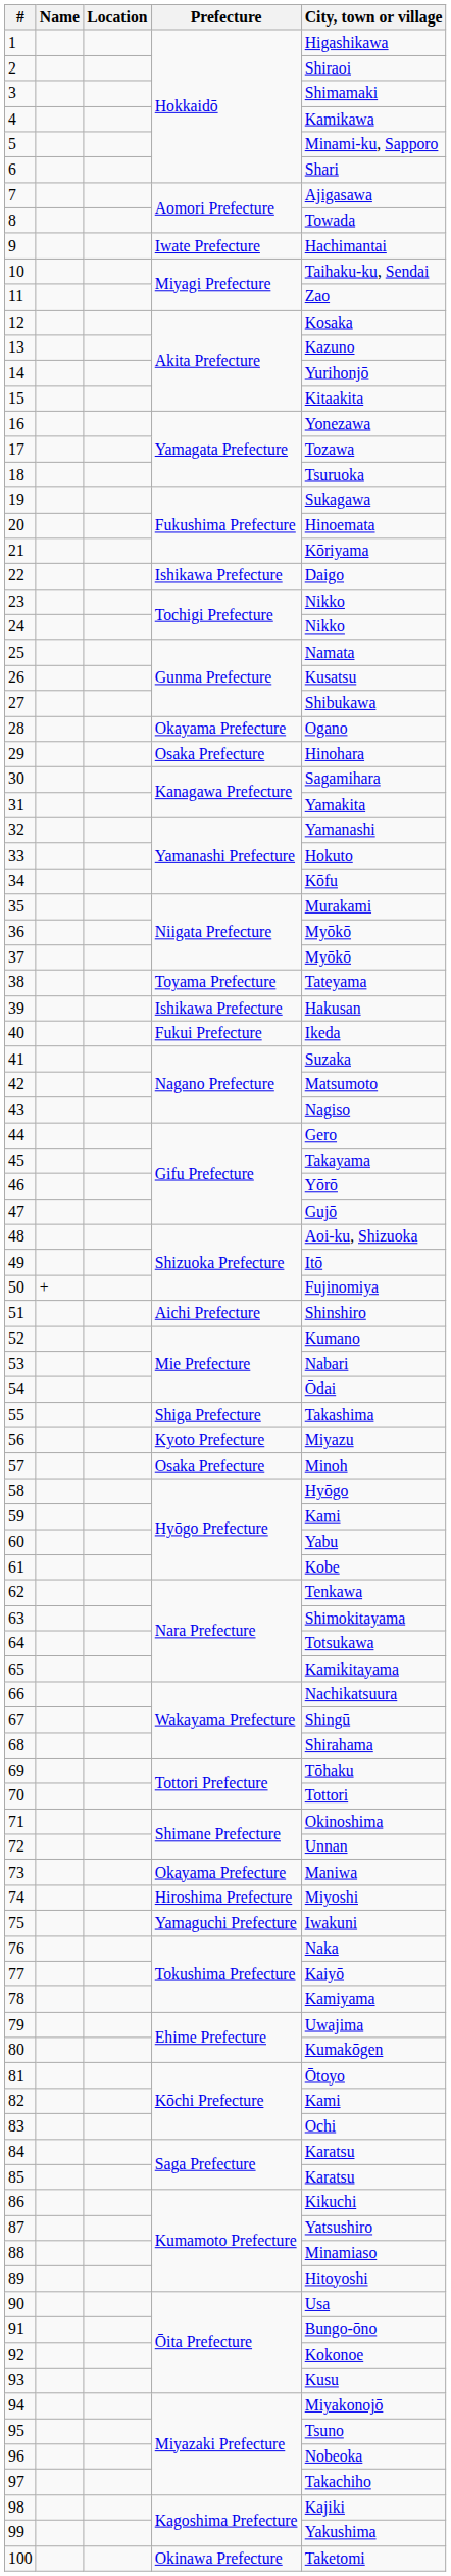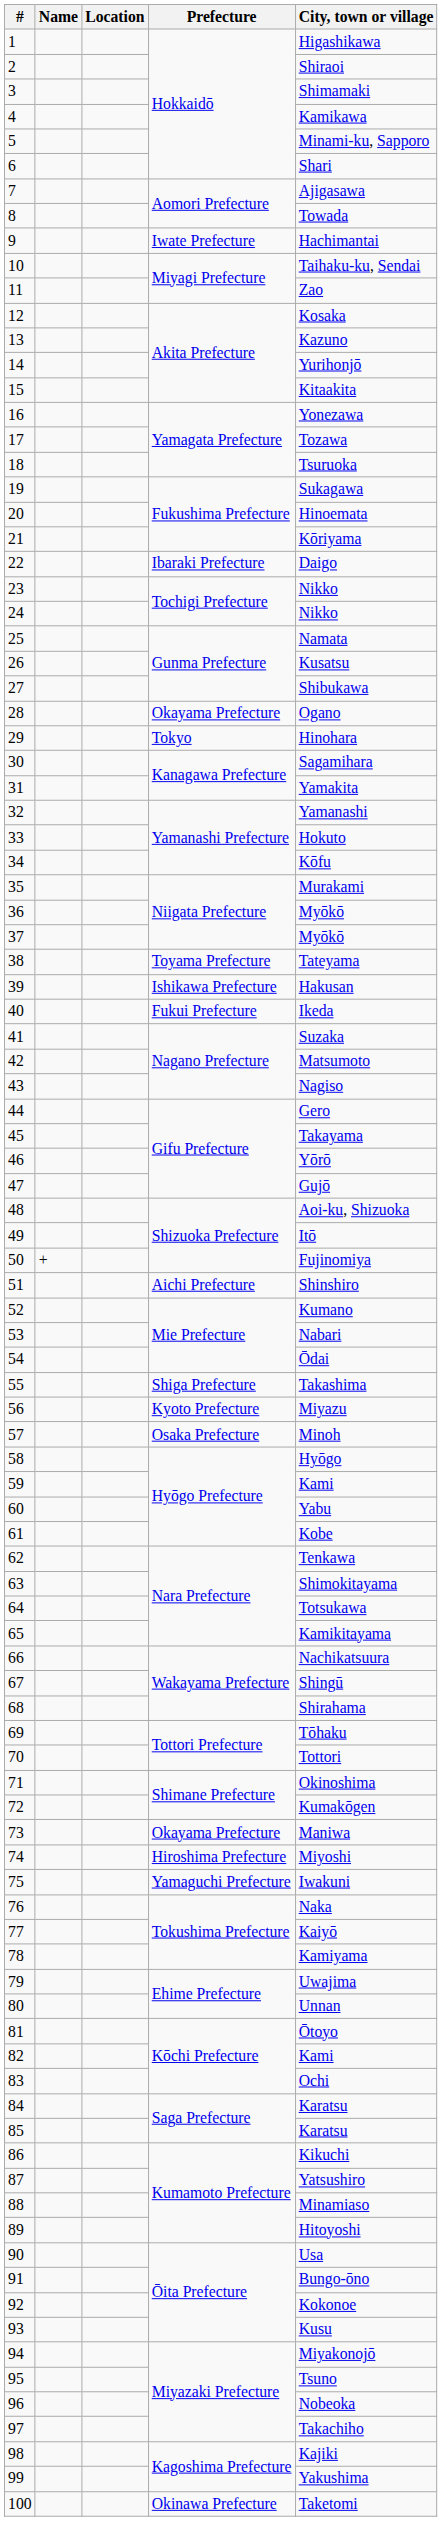 <table class="wikitable">
 <tr>
 <th>#</th>
 <th>Name</th>
 <th>Location</th>
 <th>Prefecture</th>
 <th>City, town or village</th>
 </tr>
 <tr>
 <td>1</td>
 <td></td>
 <td></td>
 <td rowspan="6"><a href='#'>Hokkaidō</a></td>
 <td><a href='#'>Higashikawa</a></td>
 </tr>
 <tr>
 <td>2</td>
 <td></td>
 <td></td>
 <td><a href='#'>Shiraoi</a></td>
 </tr>
 <tr>
 <td>3</td>
 <td></td>
 <td></td>
 <td><a href='#'>Shimamaki</a></td>
 </tr>
 <tr>
 <td>4</td>
 <td></td>
 <td></td>
 <td><a href='#'>Kamikawa</a></td>
 </tr>
 <tr>
 <td>5</td>
 <td></td>
 <td></td>
 <td><a href='#'>Minami-ku</a>, <a href='#'>Sapporo</a></td>
 </tr>
 <tr>
 <td>6</td>
 <td></td>
 <td></td>
 <td><a href='#'>Shari</a></td>
 </tr>
 <tr>
 <td>7</td>
 <td></td>
 <td></td>
 <td rowspan="2"><a href='#'>Aomori Prefecture</a></td>
 <td><a href='#'>Ajigasawa</a></td>
 </tr>
 <tr>
 <td>8</td>
 <td></td>
 <td></td>
 <td><a href='#'>Towada</a></td>
 </tr>
 <tr>
 <td>9</td>
 <td></td>
 <td></td>
 <td><a href='#'>Iwate Prefecture</a></td>
 <td><a href='#'>Hachimantai</a></td>
 </tr>
 <tr>
 <td>10</td>
 <td></td>
 <td></td>
 <td rowspan="2"><a href='#'>Miyagi Prefecture</a></td>
 <td><a href='#'>Taihaku-ku</a>, <a href='#'>Sendai</a></td>
 </tr>
 <tr>
 <td>11</td>
 <td></td>
 <td></td>
 <td><a href='#'>Zao</a></td>
 </tr>
 <tr>
 <td>12</td>
 <td></td>
 <td></td>
 <td rowspan="4"><a href='#'>Akita Prefecture</a></td>
 <td><a href='#'>Kosaka</a></td>
 </tr>
 <tr>
 <td>13</td>
 <td></td>
 <td></td>
 <td><a href='#'>Kazuno</a></td>
 </tr>
 <tr>
 <td>14</td>
 <td></td>
 <td></td>
 <td><a href='#'>Yurihonjō</a></td>
 </tr>
 <tr>
 <td>15</td>
 <td></td>
 <td></td>
 <td><a href='#'>Kitaakita</a></td>
 </tr>
 <tr>
 <td>16</td>
 <td></td>
 <td></td>
 <td rowspan="3"><a href='#'>Yamagata Prefecture</a></td>
 <td><a href='#'>Yonezawa</a></td>
 </tr>
 <tr>
 <td>17</td>
 <td></td>
 <td></td>
 <td><a href='#'>Tozawa</a></td>
 </tr>
 <tr>
 <td>18</td>
 <td></td>
 <td></td>
 <td><a href='#'>Tsuruoka</a></td>
 </tr>
 <tr>
 <td>19</td>
 <td></td>
 <td></td>
 <td rowspan="3"><a href='#'>Fukushima Prefecture</a></td>
 <td><a href='#'>Sukagawa</a></td>
 </tr>
 <tr>
 <td>20</td>
 <td></td>
 <td></td>
 <td><a href='#'>Hinoemata</a></td>
 </tr>
 <tr>
 <td>21</td>
 <td></td>
 <td></td>
 <td><a href='#'>Kōriyama</a></td>
 </tr>
 <tr>
 <td>22</td>
 <td></td>
 <td></td>
-<td><a href='#'>Ishikawa Prefecture</a></td>
+<td><a href='#'>Ibaraki Prefecture</a></td>
 <td><a href='#'>Daigo</a></td>
 </tr>
 <tr>
 <td>23</td>
 <td></td>
 <td></td>
 <td rowspan="2"><a href='#'>Tochigi Prefecture</a></td>
 <td><a href='#'>Nikko</a></td>
 </tr>
 <tr>
 <td>24</td>
 <td></td>
 <td></td>
 <td><a href='#'>Nikko</a></td>
 </tr>
 <tr>
 <td>25</td>
 <td></td>
 <td></td>
 <td rowspan="3"><a href='#'>Gunma Prefecture</a></td>
 <td><a href='#'>Namata</a></td>
 </tr>
 <tr>
 <td>26</td>
 <td></td>
 <td></td>
 <td><a href='#'>Kusatsu</a></td>
 </tr>
 <tr>
 <td>27</td>
 <td></td>
 <td></td>
 <td><a href='#'>Shibukawa</a></td>
 </tr>
 <tr>
 <td>28</td>
 <td></td>
 <td></td>
 <td><a href='#'>Okayama Prefecture</a></td>
 <td><a href='#'>Ogano</a></td>
 </tr>
 <tr>
 <td>29</td>
 <td></td>
 <td></td>
-<td><a href='#'>Osaka Prefecture</a></td>
+<td><a href='#'>Tokyo</a></td>
 <td><a href='#'>Hinohara</a></td>
 </tr>
 <tr>
 <td>30</td>
 <td></td>
 <td></td>
 <td rowspan="2"><a href='#'>Kanagawa Prefecture</a></td>
 <td><a href='#'>Sagamihara</a></td>
 </tr>
 <tr>
 <td>31</td>
 <td></td>
 <td></td>
 <td><a href='#'>Yamakita</a></td>
 </tr>
 <tr>
 <td>32</td>
 <td></td>
 <td></td>
 <td rowspan="3"><a href='#'>Yamanashi Prefecture</a></td>
 <td><a href='#'>Yamanashi</a></td>
 </tr>
 <tr>
 <td>33</td>
 <td></td>
 <td></td>
 <td><a href='#'>Hokuto</a></td>
 </tr>
 <tr>
 <td>34</td>
 <td></td>
 <td></td>
 <td><a href='#'>Kōfu</a></td>
 </tr>
 <tr>
 <td>35</td>
 <td></td>
 <td></td>
 <td rowspan="3"><a href='#'>Niigata Prefecture</a></td>
 <td><a href='#'>Murakami</a></td>
 </tr>
 <tr>
 <td>36</td>
 <td></td>
 <td></td>
 <td><a href='#'>Myōkō</a></td>
 </tr>
 <tr>
 <td>37</td>
 <td></td>
 <td></td>
 <td><a href='#'>Myōkō</a></td>
 </tr>
 <tr>
 <td>38</td>
 <td></td>
 <td></td>
 <td><a href='#'>Toyama Prefecture</a></td>
 <td><a href='#'>Tateyama</a></td>
 </tr>
 <tr>
 <td>39</td>
 <td></td>
 <td></td>
 <td><a href='#'>Ishikawa Prefecture</a></td>
 <td><a href='#'>Hakusan</a></td>
 </tr>
 <tr>
 <td>40</td>
 <td></td>
 <td></td>
 <td><a href='#'>Fukui Prefecture</a></td>
 <td><a href='#'>Ikeda</a></td>
 </tr>
 <tr>
 <td>41</td>
 <td></td>
 <td></td>
 <td rowspan="3"><a href='#'>Nagano Prefecture</a></td>
 <td><a href='#'>Suzaka</a></td>
 </tr>
 <tr>
 <td>42</td>
 <td></td>
 <td></td>
 <td><a href='#'>Matsumoto</a></td>
 </tr>
 <tr>
 <td>43</td>
 <td></td>
 <td></td>
 <td><a href='#'>Nagiso</a></td>
 </tr>
 <tr>
 <td>44</td>
 <td></td>
 <td></td>
 <td rowspan="4"><a href='#'>Gifu Prefecture</a></td>
 <td><a href='#'>Gero</a></td>
 </tr>
 <tr>
 <td>45</td>
 <td></td>
 <td></td>
 <td><a href='#'>Takayama</a></td>
 </tr>
 <tr>
 <td>46</td>
 <td></td>
 <td></td>
 <td><a href='#'>Yōrō</a></td>
 </tr>
 <tr>
 <td>47</td>
 <td></td>
 <td></td>
 <td><a href='#'>Gujō</a></td>
 </tr>
 <tr>
 <td>48</td>
 <td></td>
 <td></td>
 <td rowspan="3"><a href='#'>Shizuoka Prefecture</a></td>
 <td><a href='#'>Aoi-ku</a>, <a href='#'>Shizuoka</a></td>
 </tr>
 <tr>
 <td>49</td>
 <td></td>
 <td></td>
 <td><a href='#'>Itō</a></td>
 </tr>
 <tr>
 <td>50</td>
 <td>+</td>
 <td></td>
 <td><a href='#'>Fujinomiya</a></td>
 </tr>
 <tr>
 <td>51</td>
 <td></td>
 <td></td>
 <td><a href='#'>Aichi Prefecture</a></td>
 <td><a href='#'>Shinshiro</a></td>
 </tr>
 <tr>
 <td>52</td>
 <td></td>
 <td></td>
 <td rowspan="3"><a href='#'>Mie Prefecture</a></td>
 <td><a href='#'>Kumano</a></td>
 </tr>
 <tr>
 <td>53</td>
 <td></td>
 <td></td>
 <td><a href='#'>Nabari</a></td>
 </tr>
 <tr>
 <td>54</td>
 <td></td>
 <td></td>
 <td><a href='#'>Ōdai</a></td>
 </tr>
 <tr>
 <td>55</td>
 <td></td>
 <td></td>
 <td><a href='#'>Shiga Prefecture</a></td>
 <td><a href='#'>Takashima</a></td>
 </tr>
 <tr>
 <td>56</td>
 <td></td>
 <td></td>
 <td><a href='#'>Kyoto Prefecture</a></td>
 <td><a href='#'>Miyazu</a></td>
 </tr>
 <tr>
 <td>57</td>
 <td></td>
 <td></td>
 <td><a href='#'>Osaka Prefecture</a></td>
 <td><a href='#'>Minoh</a></td>
 </tr>
 <tr>
 <td>58</td>
 <td></td>
 <td></td>
 <td rowspan="4"><a href='#'>Hyōgo Prefecture</a></td>
 <td><a href='#'>Hyōgo</a></td>
 </tr>
 <tr>
 <td>59</td>
 <td></td>
 <td></td>
 <td><a href='#'>Kami</a></td>
 </tr>
 <tr>
 <td>60</td>
 <td></td>
 <td></td>
 <td><a href='#'>Yabu</a></td>
 </tr>
 <tr>
 <td>61</td>
 <td></td>
 <td></td>
 <td><a href='#'>Kobe</a></td>
 </tr>
 <tr>
 <td>62</td>
 <td></td>
 <td></td>
 <td rowspan="4"><a href='#'>Nara Prefecture</a></td>
 <td><a href='#'>Tenkawa</a></td>
 </tr>
 <tr>
 <td>63</td>
 <td></td>
 <td></td>
 <td><a href='#'>Shimokitayama</a></td>
 </tr>
 <tr>
 <td>64</td>
 <td></td>
 <td></td>
 <td><a href='#'>Totsukawa</a></td>
 </tr>
 <tr>
 <td>65</td>
 <td></td>
 <td></td>
 <td><a href='#'>Kamikitayama</a></td>
 </tr>
 <tr>
 <td>66</td>
 <td></td>
 <td></td>
 <td rowspan="3"><a href='#'>Wakayama Prefecture</a></td>
 <td><a href='#'>Nachikatsuura</a></td>
 </tr>
 <tr>
 <td>67</td>
 <td></td>
 <td></td>
 <td><a href='#'>Shingū</a></td>
 </tr>
 <tr>
 <td>68</td>
 <td></td>
 <td></td>
 <td><a href='#'>Shirahama</a></td>
 </tr>
 <tr>
 <td>69</td>
 <td></td>
 <td></td>
 <td rowspan="2"><a href='#'>Tottori Prefecture</a></td>
 <td><a href='#'>Tōhaku</a></td>
 </tr>
 <tr>
 <td>70</td>
 <td></td>
 <td></td>
 <td><a href='#'>Tottori</a></td>
 </tr>
 <tr>
 <td>71</td>
 <td></td>
 <td></td>
 <td rowspan="2"><a href='#'>Shimane Prefecture</a></td>
 <td><a href='#'>Okinoshima</a></td>
 </tr>
 <tr>
 <td>72</td>
 <td></td>
 <td></td>
-<td><a href='#'>Unnan</a></td>
+<td><a href='#'>Kumakōgen</a></td>
 </tr>
 <tr>
 <td>73</td>
 <td></td>
 <td></td>
 <td><a href='#'>Okayama Prefecture</a></td>
 <td><a href='#'>Maniwa</a></td>
 </tr>
 <tr>
 <td>74</td>
 <td></td>
 <td></td>
 <td><a href='#'>Hiroshima Prefecture</a></td>
 <td><a href='#'>Miyoshi</a></td>
 </tr>
 <tr>
 <td>75</td>
 <td></td>
 <td></td>
 <td><a href='#'>Yamaguchi Prefecture</a></td>
 <td><a href='#'>Iwakuni</a></td>
 </tr>
 <tr>
 <td>76</td>
 <td></td>
 <td></td>
 <td rowspan="3"><a href='#'>Tokushima Prefecture</a></td>
 <td><a href='#'>Naka</a></td>
 </tr>
 <tr>
 <td>77</td>
 <td></td>
 <td></td>
 <td><a href='#'>Kaiyō</a></td>
 </tr>
 <tr>
 <td>78</td>
 <td></td>
 <td></td>
 <td><a href='#'>Kamiyama</a></td>
 </tr>
 <tr>
 <td>79</td>
 <td></td>
 <td></td>
 <td rowspan="2"><a href='#'>Ehime Prefecture</a></td>
 <td><a href='#'>Uwajima</a></td>
 </tr>
 <tr>
 <td>80</td>
 <td></td>
 <td></td>
-<td><a href='#'>Kumakōgen</a></td>
+<td><a href='#'>Unnan</a></td>
 </tr>
 <tr>
 <td>81</td>
 <td></td>
 <td></td>
 <td rowspan="3"><a href='#'>Kōchi Prefecture</a></td>
 <td><a href='#'>Ōtoyo</a></td>
 </tr>
 <tr>
 <td>82</td>
 <td></td>
 <td></td>
 <td><a href='#'>Kami</a></td>
 </tr>
 <tr>
 <td>83</td>
 <td></td>
 <td></td>
 <td><a href='#'>Ochi</a></td>
 </tr>
 <tr>
 <td>84</td>
 <td></td>
 <td></td>
 <td rowspan="2"><a href='#'>Saga Prefecture</a></td>
 <td><a href='#'>Karatsu</a></td>
 </tr>
 <tr>
 <td>85</td>
 <td></td>
 <td></td>
 <td><a href='#'>Karatsu</a></td>
 </tr>
 <tr>
 <td>86</td>
 <td></td>
 <td></td>
 <td rowspan="4"><a href='#'>Kumamoto Prefecture</a></td>
 <td><a href='#'>Kikuchi</a></td>
 </tr>
 <tr>
 <td>87</td>
 <td></td>
 <td></td>
 <td><a href='#'>Yatsushiro</a></td>
 </tr>
 <tr>
 <td>88</td>
 <td></td>
 <td></td>
 <td><a href='#'>Minamiaso</a></td>
 </tr>
 <tr>
 <td>89</td>
 <td></td>
 <td></td>
 <td><a href='#'>Hitoyoshi</a></td>
 </tr>
 <tr>
 <td>90</td>
 <td></td>
 <td></td>
 <td rowspan="4"><a href='#'>Ōita Prefecture</a></td>
 <td><a href='#'>Usa</a></td>
 </tr>
 <tr>
 <td>91</td>
 <td></td>
 <td></td>
 <td><a href='#'>Bungo-ōno</a></td>
 </tr>
 <tr>
 <td>92</td>
 <td></td>
 <td></td>
 <td><a href='#'>Kokonoe</a></td>
 </tr>
 <tr>
 <td>93</td>
 <td></td>
 <td></td>
 <td><a href='#'>Kusu</a></td>
 </tr>
 <tr>
 <td>94</td>
 <td></td>
 <td></td>
 <td rowspan="4"><a href='#'>Miyazaki Prefecture</a></td>
 <td><a href='#'>Miyakonojō</a></td>
 </tr>
 <tr>
 <td>95</td>
 <td></td>
 <td></td>
 <td><a href='#'>Tsuno</a></td>
 </tr>
 <tr>
 <td>96</td>
 <td></td>
 <td></td>
 <td><a href='#'>Nobeoka</a></td>
 </tr>
 <tr>
 <td>97</td>
 <td></td>
 <td></td>
 <td><a href='#'>Takachiho</a></td>
 </tr>
 <tr>
 <td>98</td>
 <td></td>
 <td></td>
 <td rowspan="2"><a href='#'>Kagoshima Prefecture</a></td>
 <td><a href='#'>Kajiki</a></td>
 </tr>
 <tr>
 <td>99</td>
 <td></td>
 <td></td>
 <td><a href='#'>Yakushima</a></td>
 </tr>
 <tr>
 <td>100</td>
 <td></td>
 <td></td>
 <td><a href='#'>Okinawa Prefecture</a></td>
 <td><a href='#'>Taketomi</a></td>
 </tr>
 </table>
